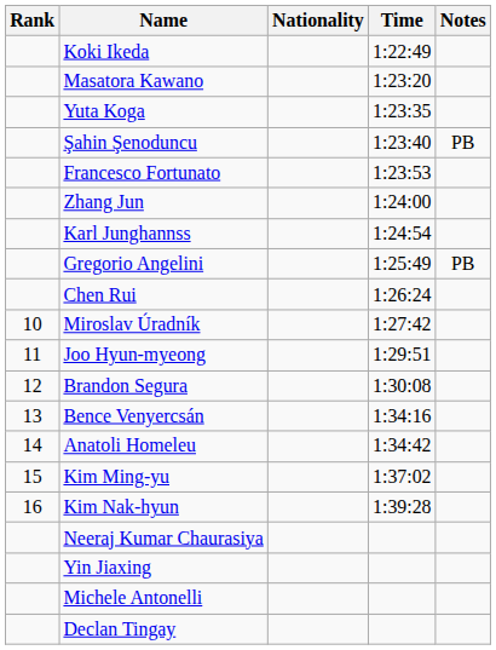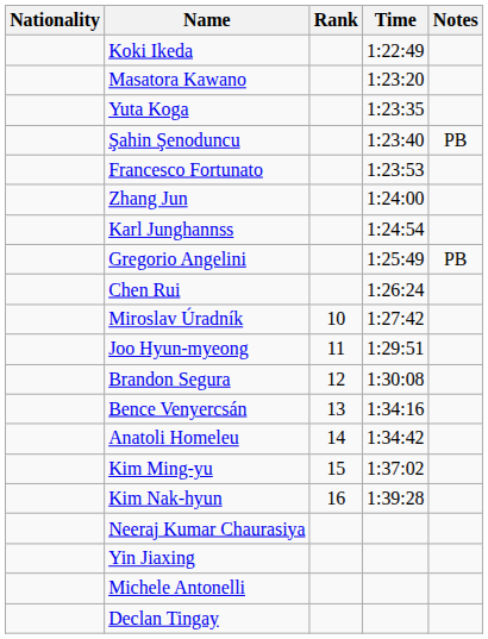 <table class="wikitable sortable" style="text-align:center">
 <tr>
+<th>Nationality</th>
+<th>Name</th>
 <th>Rank</th>
-<th>Name</th>
-<th>Nationality</th>
 <th>Time</th>
 <th>Notes</th>
 </tr>
 <tr>
+<td align=left></td>
+<td align=left><a href='#'>Koki Ikeda</a></td>
 <td></td>
-<td align=left><a href='#'>Koki Ikeda</a></td>
-<td align=left></td>
 <td>1:22:49</td>
 <td></td>
 </tr>
 <tr>
+<td align=left></td>
+<td align=left><a href='#'>Masatora Kawano</a></td>
 <td></td>
-<td align=left><a href='#'>Masatora Kawano</a></td>
-<td align=left></td>
 <td>1:23:20</td>
 <td></td>
 </tr>
 <tr>
+<td align=left></td>
+<td align=left><a href='#'>Yuta Koga</a></td>
 <td></td>
-<td align=left><a href='#'>Yuta Koga</a></td>
-<td align=left></td>
 <td>1:23:35</td>
 <td></td>
 </tr>
 <tr>
+<td align=left></td>
+<td align=left><a href='#'>Şahin Şenoduncu</a></td>
 <td></td>
-<td align=left><a href='#'>Şahin Şenoduncu</a></td>
-<td align=left></td>
 <td>1:23:40</td>
 <td>PB</td>
 </tr>
 <tr>
+<td align=left></td>
+<td align=left><a href='#'>Francesco Fortunato</a></td>
 <td></td>
-<td align=left><a href='#'>Francesco Fortunato</a></td>
-<td align=left></td>
 <td>1:23:53</td>
 <td></td>
 </tr>
 <tr>
+<td align=left></td>
+<td align=left><a href='#'>Zhang Jun</a></td>
 <td></td>
-<td align=left><a href='#'>Zhang Jun</a></td>
-<td align=left></td>
 <td>1:24:00</td>
 <td></td>
 </tr>
 <tr>
+<td align=left></td>
+<td align=left><a href='#'>Karl Junghannss</a></td>
 <td></td>
-<td align=left><a href='#'>Karl Junghannss</a></td>
-<td align=left></td>
 <td>1:24:54</td>
 <td></td>
 </tr>
 <tr>
+<td align=left></td>
+<td align=left><a href='#'>Gregorio Angelini</a></td>
 <td></td>
-<td align=left><a href='#'>Gregorio Angelini</a></td>
-<td align=left></td>
 <td>1:25:49</td>
 <td>PB</td>
 </tr>
 <tr>
+<td align=left></td>
+<td align=left><a href='#'>Chen Rui</a></td>
 <td></td>
-<td align=left><a href='#'>Chen Rui</a></td>
-<td align=left></td>
 <td>1:26:24</td>
 <td></td>
 </tr>
 <tr>
+<td align=left></td>
+<td align=left><a href='#'>Miroslav Úradník</a></td>
 <td>10</td>
-<td align=left><a href='#'>Miroslav Úradník</a></td>
-<td align=left></td>
 <td>1:27:42</td>
 <td></td>
 </tr>
 <tr>
+<td align=left></td>
+<td align=left><a href='#'>Joo Hyun-myeong</a></td>
 <td>11</td>
-<td align=left><a href='#'>Joo Hyun-myeong</a></td>
-<td align=left></td>
 <td>1:29:51</td>
 <td></td>
 </tr>
 <tr>
+<td align=left></td>
+<td align=left><a href='#'>Brandon Segura</a></td>
 <td>12</td>
-<td align=left><a href='#'>Brandon Segura</a></td>
-<td align=left></td>
 <td>1:30:08</td>
 <td></td>
 </tr>
 <tr>
+<td align=left></td>
+<td align=left><a href='#'>Bence Venyercsán</a></td>
 <td>13</td>
-<td align=left><a href='#'>Bence Venyercsán</a></td>
-<td align=left></td>
 <td>1:34:16</td>
 <td></td>
 </tr>
 <tr>
+<td align=left></td>
+<td align=left><a href='#'>Anatoli Homeleu</a></td>
 <td>14</td>
-<td align=left><a href='#'>Anatoli Homeleu</a></td>
-<td align=left></td>
 <td>1:34:42</td>
 <td></td>
 </tr>
 <tr>
+<td align=left></td>
+<td align=left><a href='#'>Kim Ming-yu</a></td>
 <td>15</td>
-<td align=left><a href='#'>Kim Ming-yu</a></td>
-<td align=left></td>
 <td>1:37:02</td>
 <td></td>
 </tr>
 <tr>
+<td align=left></td>
+<td align=left><a href='#'>Kim Nak-hyun</a></td>
 <td>16</td>
-<td align=left><a href='#'>Kim Nak-hyun</a></td>
-<td align=left></td>
 <td>1:39:28</td>
 <td></td>
 </tr>
 <tr>
+<td align=left></td>
+<td align=left><a href='#'>Neeraj Kumar Chaurasiya</a></td>
 <td></td>
-<td align=left><a href='#'>Neeraj Kumar Chaurasiya</a></td>
-<td align=left></td>
 <td></td>
 <td></td>
 </tr>
 <tr>
+<td align=left></td>
+<td align=left><a href='#'>Yin Jiaxing</a></td>
 <td></td>
-<td align=left><a href='#'>Yin Jiaxing</a></td>
-<td align=left></td>
 <td></td>
 <td></td>
 </tr>
 <tr>
+<td align=left></td>
+<td align=left><a href='#'>Michele Antonelli</a></td>
 <td></td>
-<td align=left><a href='#'>Michele Antonelli</a></td>
-<td align=left></td>
 <td></td>
 <td></td>
 </tr>
 <tr>
+<td align=left></td>
+<td align=left><a href='#'>Declan Tingay</a></td>
 <td></td>
-<td align=left><a href='#'>Declan Tingay</a></td>
-<td align=left></td>
 <td></td>
 <td></td>
 </tr>
 </table>
